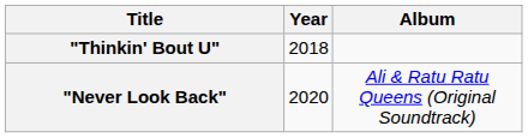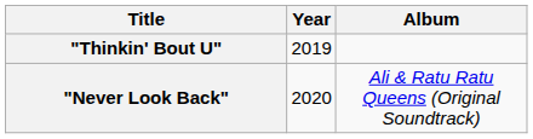 <table class="wikitable plainrowheaders" style="text-align:center;">
 <tr>
 <th scope="col" style="width:15em;">Title</th>
 <th scope="col">Year</th>
 <th scope="col" style="width:10em;">Album</th>
 </tr>
 <tr>
 <th scope="row">"Thinkin' Bout U"</th>
-<td>2018</td>
+<td>2019</td>
 <td></td>
 </tr>
 <tr>
 <th scope="row">"Never Look Back"</th>
 <td>2020</td>
 <td><em><a href='#'>Ali & Ratu Ratu Queens</a> (Original Soundtrack)</em></td>
 </tr>
 </table>
